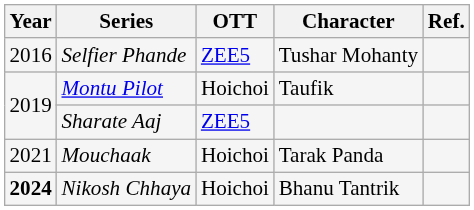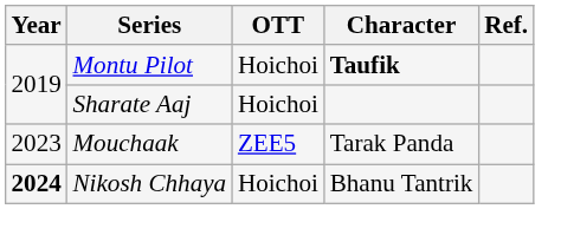 <table class="wikitable sortable" style="background:#F5F5F5F5;">
 <tr>
 <th>Year</th>
 <th>Series</th>
 <th>OTT</th>
 <th>Character</th>
 <th>Ref.</th>
 </tr>
 <tr>
-<td>2016</td>
-<td><em>Selfier Phande</em></td>
-<td><a href='#'>ZEE5</a></td>
-<td>Tushar Mohanty</td>
-<td></td>
-</tr>
-<tr>
 <td rowspan="2">2019</td>
 <td><em><a href='#'>Montu Pilot</a></em></td>
 <td>Hoichoi</td>
-<td>Taufik</td>
+<td><strong>Taufik</strong></td>
 <td></td>
 </tr>
 <tr>
 <td><em>Sharate Aaj</em></td>
-<td><a href='#'>ZEE5</a></td>
+<td>Hoichoi</td>
 <td></td>
 <td></td>
 </tr>
 <tr>
-<td>2021</td>
+<td>2023</td>
 <td><em>Mouchaak</em></td>
-<td>Hoichoi</td>
+<td><a href='#'>ZEE5</a></td>
 <td>Tarak Panda</td>
 <td></td>
 </tr>
 <tr>
 <td><strong>2024</strong></td>
 <td><em>Nikosh Chhaya</em></td>
 <td>Hoichoi</td>
 <td>Bhanu Tantrik</td>
 <td></td>
 </tr>
 </table>
